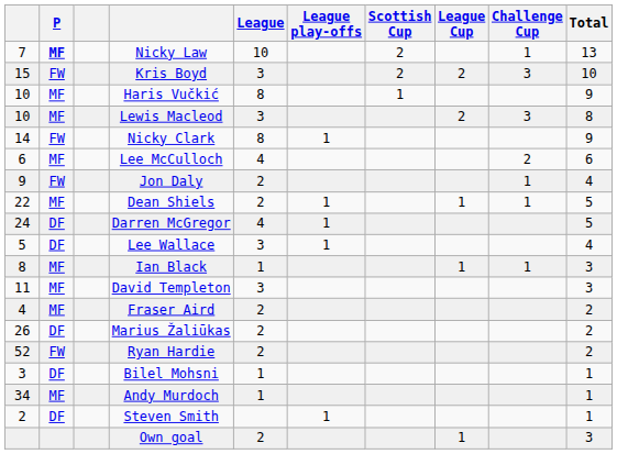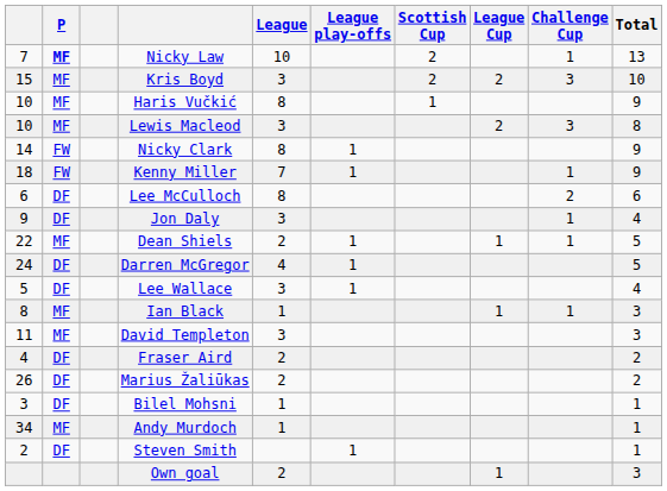 <table class="wikitable sortable" style="text-align: center;">
 <tr>
 <th width=28><br></th>
 <th width=28><a href='#'>P</a><br></th>
 <th width=28><br></th>
 <th><br></th>
 <th><a href='#'>League</a><br></th>
 <th><a href='#'>League<br>play-offs</a><br></th>
 <th><a href='#'>Scottish<br>Cup</a><br></th>
 <th><a href='#'>League<br>Cup</a><br></th>
 <th><a href='#'>Challenge<br>Cup</a><br></th>
 <th>Total<br></th>
 </tr>
 <tr>
 <td>7</td>
 <td><strong><a href='#'>MF</a></strong></td>
 <td></td>
 <td><a href='#'>Nicky Law</a></td>
 <td>10</td>
 <td></td>
 <td>2</td>
 <td></td>
 <td>1</td>
 <td>13</td>
 </tr>
 <tr bgcolor = "#F0F0F0">
 <td>15</td>
-<td><a href='#'>FW</a></td>
+<td><a href='#'>MF</a></td>
 <td></td>
 <td><a href='#'>Kris Boyd</a></td>
 <td>3</td>
 <td></td>
 <td>2</td>
 <td>2</td>
 <td>3</td>
 <td>10</td>
 </tr>
 <tr>
 <td>10</td>
 <td><a href='#'>MF</a></td>
 <td></td>
 <td><a href='#'>Haris Vučkić</a></td>
 <td>8</td>
 <td></td>
 <td>1</td>
 <td></td>
 <td></td>
 <td>9</td>
 </tr>
 <tr bgcolor = "#F0F0F0">
 <td>10</td>
 <td><a href='#'>MF</a></td>
 <td></td>
 <td><a href='#'>Lewis Macleod</a></td>
 <td>3</td>
 <td></td>
 <td></td>
 <td>2</td>
 <td>3</td>
 <td>8</td>
 </tr>
 <tr>
 <td>14</td>
 <td><a href='#'>FW</a></td>
 <td></td>
 <td><a href='#'>Nicky Clark</a></td>
 <td>8</td>
 <td>1</td>
 <td></td>
 <td></td>
 <td></td>
 <td>9</td>
 </tr>
+<tr bgcolor = "#F0F0F0">
+<td>18</td>
+<td><a href='#'>FW</a></td>
+<td></td>
+<td><a href='#'>Kenny Miller</a></td>
+<td>7</td>
+<td>1</td>
+<td></td>
+<td></td>
+<td>1</td>
+<td>9</td>
+</tr>
 <tr>
 <td>6</td>
-<td><a href='#'>MF</a></td>
+<td><a href='#'>DF</a></td>
 <td></td>
 <td><a href='#'>Lee McCulloch</a></td>
-<td>4</td>
+<td>8</td>
 <td></td>
 <td></td>
 <td></td>
 <td>2</td>
 <td>6</td>
 </tr>
 <tr bgcolor = "#F0F0F0">
 <td>9</td>
-<td><a href='#'>FW</a></td>
+<td><a href='#'>DF</a></td>
 <td></td>
 <td><a href='#'>Jon Daly</a></td>
-<td>2</td>
+<td>3</td>
 <td></td>
 <td></td>
 <td></td>
 <td>1</td>
 <td>4</td>
 </tr>
 <tr>
 <td>22</td>
 <td><a href='#'>MF</a></td>
 <td></td>
 <td><a href='#'>Dean Shiels</a></td>
 <td>2</td>
 <td>1</td>
 <td></td>
 <td>1</td>
 <td>1</td>
 <td>5</td>
 </tr>
 <tr bgcolor = "#F0F0F0">
 <td>24</td>
 <td><a href='#'>DF</a></td>
 <td></td>
 <td><a href='#'>Darren McGregor</a></td>
 <td>4</td>
 <td>1</td>
 <td></td>
 <td></td>
 <td></td>
 <td>5</td>
 </tr>
 <tr>
 <td>5</td>
 <td><a href='#'>DF</a></td>
 <td></td>
 <td><a href='#'>Lee Wallace</a></td>
 <td>3</td>
 <td>1</td>
 <td></td>
 <td></td>
 <td></td>
 <td>4</td>
 </tr>
 <tr bgcolor = "#F0F0F0">
 <td>8</td>
 <td><a href='#'>MF</a></td>
 <td></td>
 <td><a href='#'>Ian Black</a></td>
 <td>1</td>
 <td></td>
 <td></td>
 <td>1</td>
 <td>1</td>
 <td>3</td>
 </tr>
 <tr>
 <td>11</td>
 <td><a href='#'>MF</a></td>
 <td></td>
 <td><a href='#'>David Templeton</a></td>
 <td>3</td>
 <td></td>
 <td></td>
 <td></td>
 <td></td>
 <td>3</td>
 </tr>
 <tr bgcolor = "#F0F0F0">
 <td>4</td>
-<td><a href='#'>MF</a></td>
+<td><a href='#'>DF</a></td>
 <td></td>
 <td><a href='#'>Fraser Aird</a></td>
 <td>2</td>
 <td></td>
 <td></td>
 <td></td>
 <td></td>
 <td>2</td>
 </tr>
 <tr>
 <td>26</td>
 <td><a href='#'>DF</a></td>
 <td></td>
 <td><a href='#'>Marius Žaliūkas</a></td>
-<td>2</td>
-<td></td>
-<td></td>
-<td></td>
-<td></td>
-<td>2</td>
-</tr>
-<tr bgcolor = "#F0F0F0">
-<td>52</td>
-<td><a href='#'>FW</a></td>
-<td></td>
-<td><a href='#'>Ryan Hardie</a></td>
 <td>2</td>
 <td></td>
 <td></td>
 <td></td>
 <td></td>
 <td>2</td>
 </tr>
 <tr>
 <td>3</td>
 <td><a href='#'>DF</a></td>
 <td></td>
 <td><a href='#'>Bilel Mohsni</a></td>
 <td>1</td>
 <td></td>
 <td></td>
 <td></td>
 <td></td>
 <td>1</td>
 </tr>
 <tr bgcolor = "#F0F0F0">
 <td>34</td>
 <td><a href='#'>MF</a></td>
 <td></td>
 <td><a href='#'>Andy Murdoch</a></td>
 <td>1</td>
 <td></td>
 <td></td>
 <td></td>
 <td></td>
 <td>1</td>
 </tr>
 <tr>
 <td>2</td>
 <td><a href='#'>DF</a></td>
 <td></td>
 <td><a href='#'>Steven Smith</a></td>
 <td></td>
 <td>1</td>
 <td></td>
 <td></td>
 <td></td>
 <td>1</td>
 </tr>
 <tr bgcolor = "#F0F0F0">
 <td></td>
 <td></td>
 <td></td>
 <td><a href='#'>Own goal</a></td>
 <td>2</td>
 <td></td>
 <td></td>
 <td>1</td>
 <td></td>
 <td>3</td>
 </tr>
 </table>
